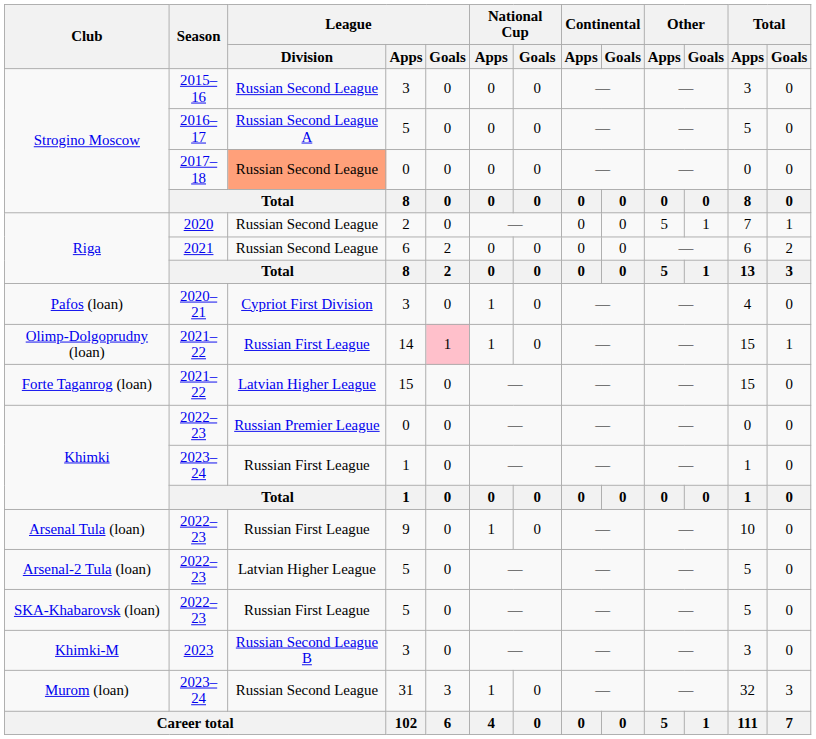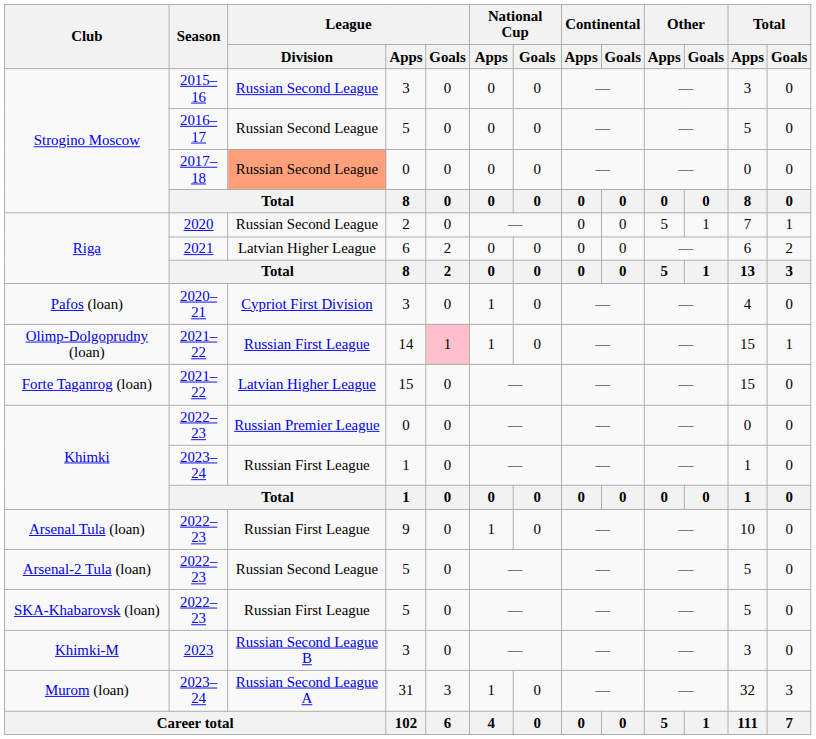 <table class="wikitable" style="text-align:center">
 <tr>
 <th rowspan="2">Club</th>
 <th rowspan="2">Season</th>
 <th colspan="3">League</th>
 <th colspan="2">National Cup</th>
 <th colspan="2">Continental</th>
 <th colspan="2">Other</th>
 <th colspan="2">Total</th>
 </tr>
 <tr>
 <th>Division</th>
 <th>Apps</th>
 <th>Goals</th>
 <th>Apps</th>
 <th>Goals</th>
 <th>Apps</th>
 <th>Goals</th>
 <th>Apps</th>
 <th>Goals</th>
 <th>Apps</th>
 <th>Goals</th>
 </tr>
 <tr>
 <td rowspan="4"><a href='#'>Strogino Moscow</a></td>
 <td><a href='#'>2015–16</a></td>
 <td><a href='#'>Russian Second League</a></td>
 <td>3</td>
 <td>0</td>
 <td>0</td>
 <td>0</td>
 <td colspan="2">—</td>
 <td colspan="2">—</td>
 <td>3</td>
 <td>0</td>
 </tr>
 <tr>
 <td><a href='#'>2016–17</a></td>
-<td><a href='#'>Russian Second League A</a></td>
+<td>Russian Second League</td>
 <td>5</td>
 <td>0</td>
 <td>0</td>
 <td>0</td>
 <td colspan="2">—</td>
 <td colspan="2">—</td>
 <td>5</td>
 <td>0</td>
 </tr>
 <tr>
 <td><a href='#'>2017–18</a></td>
 <td style="background: lightsalmon;">Russian Second League</td>
 <td>0</td>
 <td>0</td>
 <td>0</td>
 <td>0</td>
 <td colspan="2">—</td>
 <td colspan="2">—</td>
 <td>0</td>
 <td>0</td>
 </tr>
 <tr>
 <th colspan="2">Total</th>
 <th>8</th>
 <th>0</th>
 <th>0</th>
 <th>0</th>
 <th>0</th>
 <th>0</th>
 <th>0</th>
 <th>0</th>
 <th>8</th>
 <th>0</th>
 </tr>
 <tr>
 <td rowspan="3"><a href='#'>Riga</a></td>
 <td><a href='#'>2020</a></td>
 <td>Russian Second League</td>
 <td>2</td>
 <td>0</td>
 <td colspan="2">—</td>
 <td>0</td>
 <td>0</td>
 <td>5</td>
 <td>1</td>
 <td>7</td>
 <td>1</td>
 </tr>
 <tr>
 <td><a href='#'>2021</a></td>
-<td>Russian Second League</td>
+<td>Latvian Higher League</td>
 <td>6</td>
 <td>2</td>
 <td>0</td>
 <td>0</td>
 <td>0</td>
 <td>0</td>
 <td colspan="2">—</td>
 <td>6</td>
 <td>2</td>
 </tr>
 <tr>
 <th colspan="2">Total</th>
 <th>8</th>
 <th>2</th>
 <th>0</th>
 <th>0</th>
 <th>0</th>
 <th>0</th>
 <th>5</th>
 <th>1</th>
 <th>13</th>
 <th>3</th>
 </tr>
 <tr>
 <td><a href='#'>Pafos</a> (loan)</td>
 <td><a href='#'>2020–21</a></td>
 <td><a href='#'>Cypriot First Division</a></td>
 <td>3</td>
 <td>0</td>
 <td>1</td>
 <td>0</td>
 <td colspan="2">—</td>
 <td colspan="2">—</td>
 <td>4</td>
 <td>0</td>
 </tr>
 <tr>
 <td><a href='#'>Olimp-Dolgoprudny</a> (loan)</td>
 <td><a href='#'>2021–22</a></td>
 <td><a href='#'>Russian First League</a></td>
 <td>14</td>
 <td style="background: pink;">1</td>
 <td>1</td>
 <td>0</td>
 <td colspan="2">—</td>
 <td colspan="2">—</td>
 <td>15</td>
 <td>1</td>
 </tr>
 <tr>
 <td><a href='#'>Forte Taganrog</a> (loan)</td>
 <td><a href='#'>2021–22</a></td>
 <td><a href='#'>Latvian Higher League</a></td>
 <td>15</td>
 <td>0</td>
 <td colspan="2">—</td>
 <td colspan="2">—</td>
 <td colspan="2">—</td>
 <td>15</td>
 <td>0</td>
 </tr>
 <tr>
 <td rowspan="3"><a href='#'>Khimki</a></td>
 <td><a href='#'>2022–23</a></td>
 <td><a href='#'>Russian Premier League</a></td>
 <td>0</td>
 <td>0</td>
 <td colspan="2">—</td>
 <td colspan="2">—</td>
 <td colspan="2">—</td>
 <td>0</td>
 <td>0</td>
 </tr>
 <tr>
 <td><a href='#'>2023–24</a></td>
 <td>Russian First League</td>
 <td>1</td>
 <td>0</td>
 <td colspan="2">—</td>
 <td colspan="2">—</td>
 <td colspan="2">—</td>
 <td>1</td>
 <td>0</td>
 </tr>
 <tr>
 <th colspan="2">Total</th>
 <th>1</th>
 <th>0</th>
 <th>0</th>
 <th>0</th>
 <th>0</th>
 <th>0</th>
 <th>0</th>
 <th>0</th>
 <th>1</th>
 <th>0</th>
 </tr>
 <tr>
 <td><a href='#'>Arsenal Tula</a> (loan)</td>
 <td><a href='#'>2022–23</a></td>
 <td>Russian First League</td>
 <td>9</td>
 <td>0</td>
 <td>1</td>
 <td>0</td>
 <td colspan="2">—</td>
 <td colspan="2">—</td>
 <td>10</td>
 <td>0</td>
 </tr>
 <tr>
 <td><a href='#'>Arsenal-2 Tula</a> (loan)</td>
 <td><a href='#'>2022–23</a></td>
-<td>Latvian Higher League</td>
+<td>Russian Second League</td>
 <td>5</td>
 <td>0</td>
 <td colspan="2">—</td>
 <td colspan="2">—</td>
 <td colspan="2">—</td>
 <td>5</td>
 <td>0</td>
 </tr>
 <tr>
 <td><a href='#'>SKA-Khabarovsk</a> (loan)</td>
 <td><a href='#'>2022–23</a></td>
 <td>Russian First League</td>
 <td>5</td>
 <td>0</td>
 <td colspan="2">—</td>
 <td colspan="2">—</td>
 <td colspan="2">—</td>
 <td>5</td>
 <td>0</td>
 </tr>
 <tr>
 <td><a href='#'>Khimki-M</a></td>
 <td><a href='#'>2023</a></td>
 <td><a href='#'>Russian Second League B</a></td>
 <td>3</td>
 <td>0</td>
 <td colspan="2">—</td>
 <td colspan="2">—</td>
 <td colspan="2">—</td>
 <td>3</td>
 <td>0</td>
 </tr>
 <tr>
 <td><a href='#'>Murom</a> (loan)</td>
 <td><a href='#'>2023–24</a></td>
-<td>Russian Second League</td>
+<td><a href='#'>Russian Second League A</a></td>
 <td>31</td>
 <td>3</td>
 <td>1</td>
 <td>0</td>
 <td colspan="2">—</td>
 <td colspan="2">—</td>
 <td>32</td>
 <td>3</td>
 </tr>
 <tr>
 <th colspan="3">Career total</th>
 <th>102</th>
 <th>6</th>
 <th>4</th>
 <th>0</th>
 <th>0</th>
 <th>0</th>
 <th>5</th>
 <th>1</th>
 <th>111</th>
 <th>7</th>
 </tr>
 </table>
